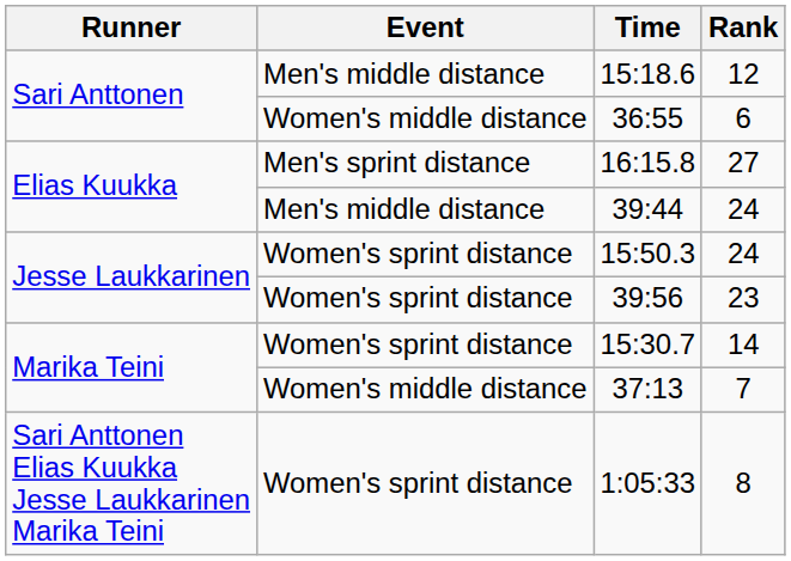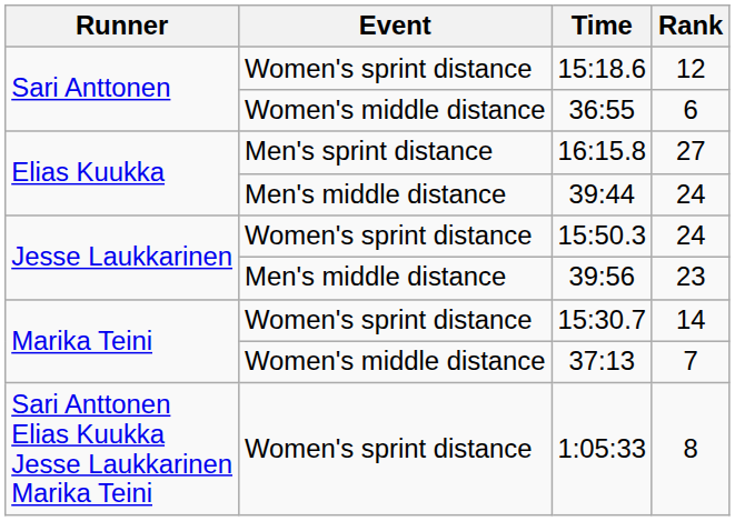 <table class="wikitable">
 <tr>
 <th>Runner</th>
 <th>Event</th>
 <th>Time</th>
 <th>Rank</th>
 </tr>
 <tr align=center>
 <td align=left rowspan=2><a href='#'>Sari Anttonen</a></td>
-<td align=left>Men's middle distance</td>
+<td align=left>Women's sprint distance</td>
 <td>15:18.6</td>
 <td>12</td>
 </tr>
 <tr align=center>
 <td align=left>Women's middle distance</td>
 <td>36:55</td>
 <td>6</td>
 </tr>
 <tr align=center>
 <td align=left rowspan=2><a href='#'>Elias Kuukka</a></td>
 <td align=left>Men's sprint distance</td>
 <td>16:15.8</td>
 <td>27</td>
 </tr>
 <tr align=center>
 <td align=left>Men's middle distance</td>
 <td>39:44</td>
 <td>24</td>
 </tr>
 <tr align=center>
 <td align=left rowspan=2><a href='#'>Jesse Laukkarinen</a></td>
 <td align=left>Women's sprint distance</td>
 <td>15:50.3</td>
 <td>24</td>
 </tr>
 <tr align=center>
-<td align=left>Women's sprint distance</td>
+<td align=left>Men's middle distance</td>
 <td>39:56</td>
 <td>23</td>
 </tr>
 <tr align=center>
 <td align=left rowspan=2><a href='#'>Marika Teini</a></td>
 <td align=left>Women's sprint distance</td>
 <td>15:30.7</td>
 <td>14</td>
 </tr>
 <tr align=center>
 <td align=left>Women's middle distance</td>
 <td>37:13</td>
 <td>7</td>
 </tr>
 <tr align=center>
 <td align=left><a href='#'>Sari Anttonen</a><br><a href='#'>Elias Kuukka</a><br><a href='#'>Jesse Laukkarinen</a><br><a href='#'>Marika Teini</a></td>
 <td align=left>Women's sprint distance</td>
 <td>1:05:33</td>
 <td>8</td>
 </tr>
 </table>
